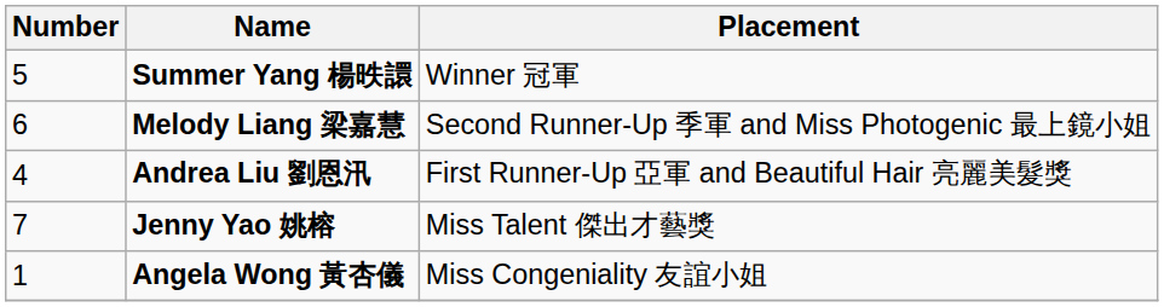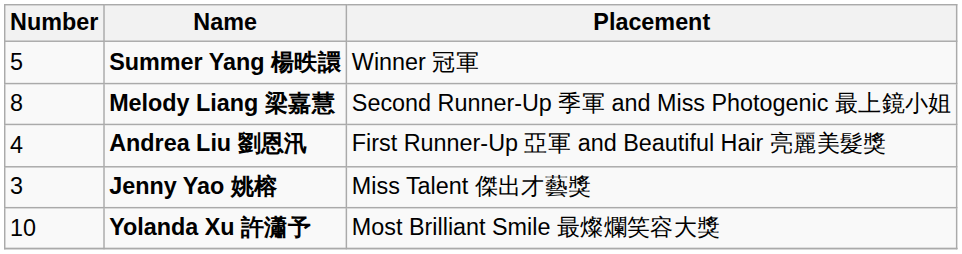 <table class="wikitable">
 <tr>
 <th><strong>Number</strong></th>
 <th><strong>Name</strong></th>
 <th><strong>Placement</strong></th>
 </tr>
 <tr>
 <td>5</td>
 <td><strong>Summer Yang 楊昳譞</strong></td>
 <td>Winner 冠軍</td>
 </tr>
 <tr>
-<td>6</td>
+<td>8</td>
 <td><strong>Melody Liang 梁嘉慧</strong></td>
 <td>Second Runner-Up 季軍 and Miss Photogenic 最上鏡小姐</td>
 </tr>
 <tr>
 <td>4</td>
 <td><strong> Andrea Liu 劉恩汛</strong></td>
 <td>First Runner-Up 亞軍 and Beautiful Hair 亮麗美髮獎</td>
 </tr>
 <tr>
-<td>7</td>
+<td>3</td>
 <td><strong>Jenny Yao 姚榕</strong></td>
 <td>Miss Talent  傑出才藝獎</td>
 </tr>
 <tr>
-<td>1</td>
-<td><strong>Angela Wong 黃杏儀</strong></td>
-<td>Miss Congeniality 友誼小姐</td>
+<td>10</td>
+<td><strong>Yolanda Xu 許瀟予</strong></td>
+<td>Most Brilliant Smile 最燦爛笑容大獎</td>
 </tr>
 <tr>
 </tr>
 </table>
